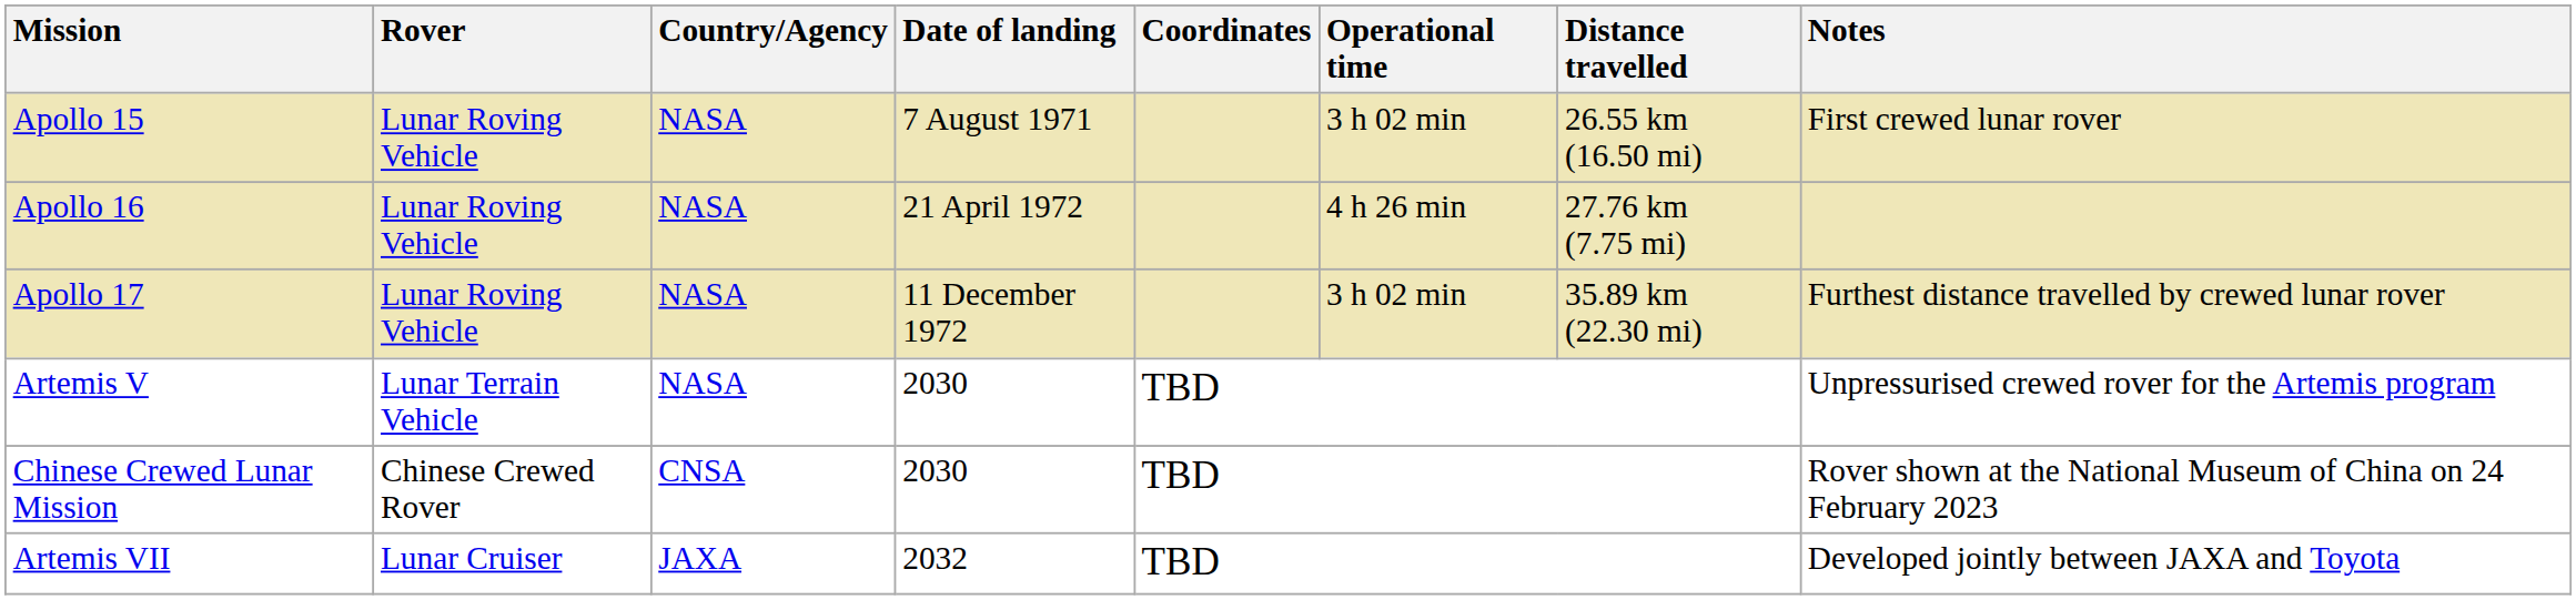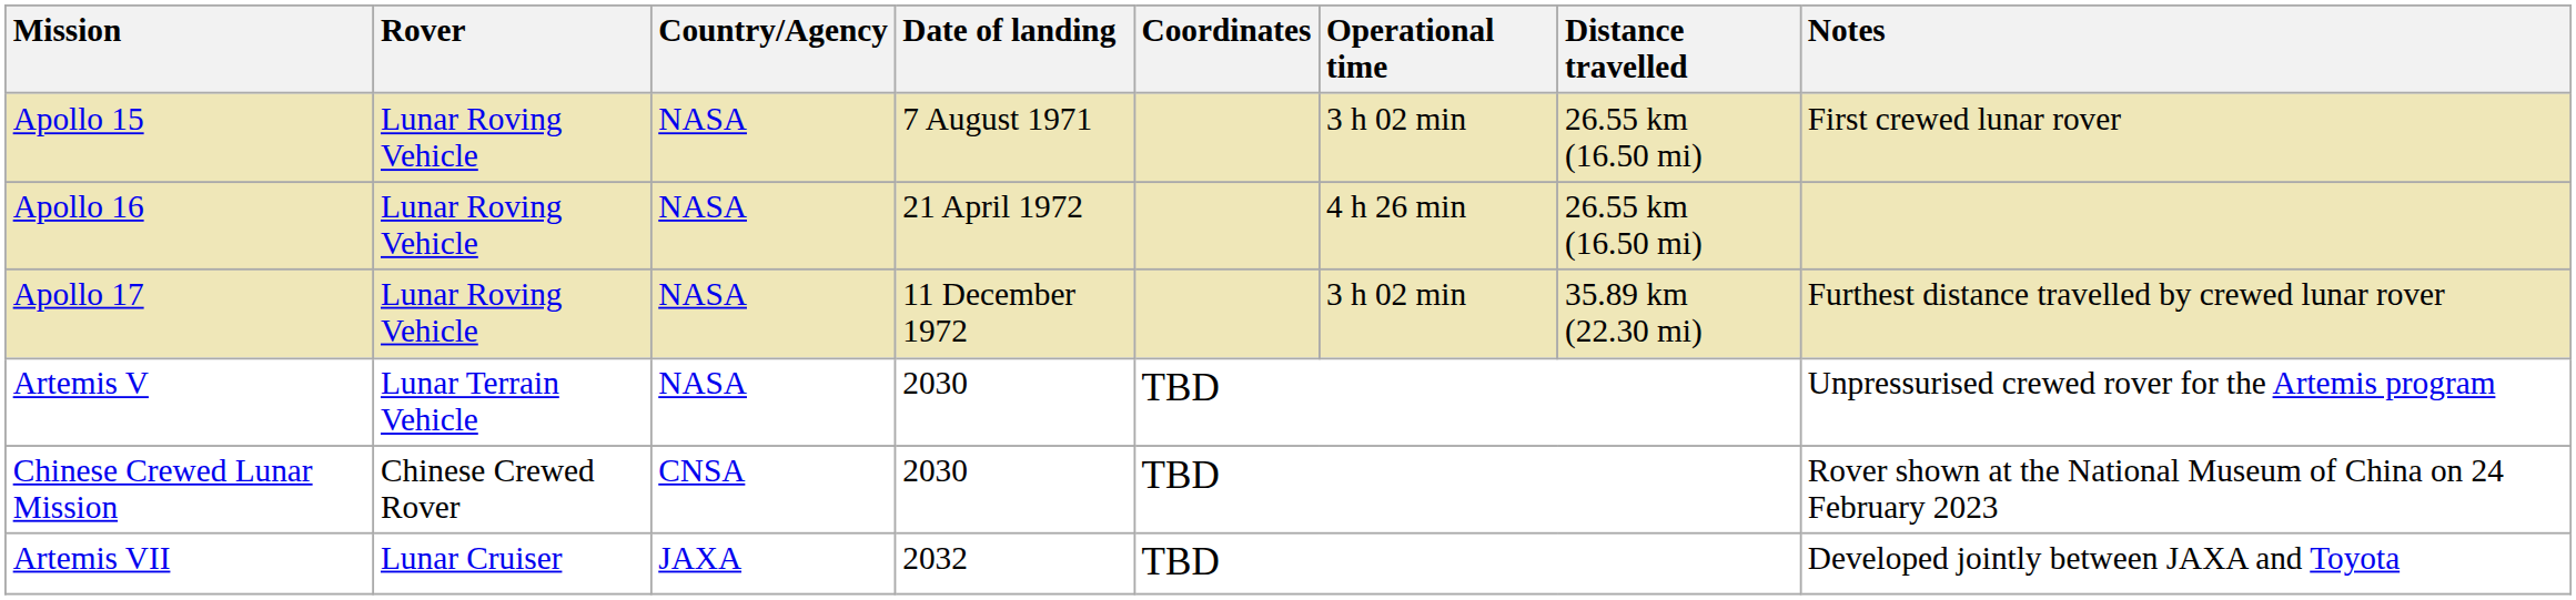 <table class="wikitable sortable" width="100%">
 <tr valign="top">
 <th style="text-align:left">Mission</th>
 <th style="text-align:left">Rover</th>
 <th style="text-align:left">Country/Agency</th>
 <th style="text-align:left">Date of landing</th>
 <th style="text-align:left">Coordinates</th>
 <th style="text-align:left">Operational time</th>
 <th style="text-align:left">Distance travelled</th>
 <th style="text-align:left">Notes</th>
 </tr>
 <tr valign="top" style="background:#EFE7B8">
 <td><a href='#'>Apollo 15</a></td>
 <td><a href='#'>Lunar Roving Vehicle</a></td>
 <td> <a href='#'>NASA</a></td>
 <td>7 August 1971</td>
 <td></td>
 <td>3 h 02 min</td>
 <td>26.55 km<br>(16.50 mi)</td>
 <td>First crewed lunar rover</td>
 </tr>
 <tr valign="top" style="background:#EFE7B8">
 <td><a href='#'>Apollo 16</a></td>
 <td><a href='#'>Lunar Roving Vehicle</a></td>
 <td> <a href='#'>NASA</a></td>
 <td>21 April 1972</td>
 <td></td>
 <td>4 h 26 min</td>
-<td>27.76 km<br>(7.75 mi)</td>
+<td>26.55 km<br>(16.50 mi)</td>
 <td></td>
 </tr>
 <tr valign="top" style="background:#EFE7B8">
 <td><a href='#'>Apollo 17</a></td>
 <td><a href='#'>Lunar Roving Vehicle</a></td>
 <td> <a href='#'>NASA</a></td>
 <td>11 December 1972</td>
 <td></td>
 <td>3 h 02 min</td>
 <td>35.89 km<br>(22.30 mi)</td>
 <td>Furthest distance travelled by crewed lunar rover</td>
 </tr>
 <tr valign="top" style="background:#FFFFFF">
 <td><a href='#'>Artemis V</a></td>
 <td><a href='#'>Lunar Terrain Vehicle</a></td>
 <td> <a href='#'>NASA</a></td>
 <td>2030</td>
 <td colspan="3"><big>TBD</big></td>
 <td>Unpressurised crewed rover for the <a href='#'>Artemis program</a></td>
 </tr>
 <tr valign="top" style="background:#FFFFFF">
 <td><a href='#'>Chinese Crewed Lunar Mission</a></td>
 <td>Chinese Crewed Rover</td>
 <td> <a href='#'>CNSA</a></td>
 <td>2030</td>
 <td colspan="3"><big>TBD</big></td>
 <td>Rover shown at the National Museum of China on 24 February 2023</td>
 </tr>
 <tr valign="top" style="background:#FFFFFF">
 <td><a href='#'>Artemis VII</a></td>
 <td><a href='#'>Lunar Cruiser</a></td>
 <td> <a href='#'>JAXA</a></td>
 <td>2032</td>
 <td colspan="3"><big>TBD</big></td>
 <td>Developed jointly between JAXA and <a href='#'>Toyota</a></td>
 </tr>
 </table>
